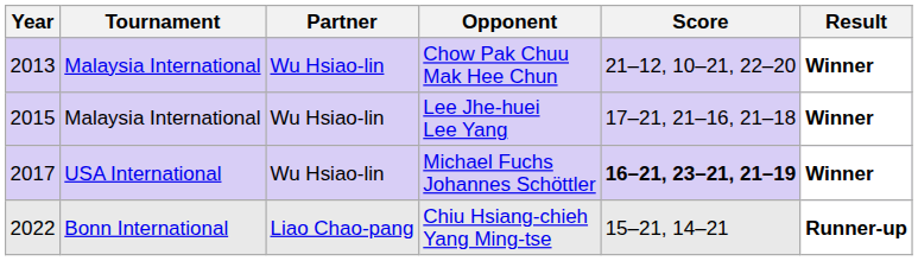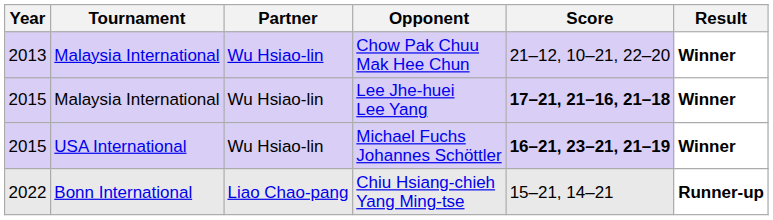 <table class="sortable wikitable" style="font-size: 90%;">
 <tr>
 <th>Year</th>
 <th>Tournament</th>
 <th>Partner</th>
 <th>Opponent</th>
 <th>Score</th>
 <th>Result</th>
 </tr>
 <tr style="background:#D8CEF6">
 <td align="center">2013</td>
 <td align="left"><a href='#'>Malaysia International</a></td>
 <td align="left"> <a href='#'>Wu Hsiao-lin</a></td>
 <td align="left"> <a href='#'>Chow Pak Chuu</a><br> <a href='#'>Mak Hee Chun</a></td>
 <td align="left">21–12, 10–21, 22–20</td>
 <td style="text-align:left; background:white"> <strong>Winner</strong></td>
 </tr>
 <tr style="background:#D8CEF6">
 <td align="center">2015</td>
 <td align="left">Malaysia International</td>
 <td align="left"> Wu Hsiao-lin</td>
 <td align="left"> <a href='#'>Lee Jhe-huei</a><br> <a href='#'>Lee Yang</a></td>
-<td align="left">17–21, 21–16, 21–18</td>
+<td align="left"><strong>17–21, 21–16, 21–18</strong></td>
 <td style="text-align:left; background:white"> <strong>Winner</strong></td>
 </tr>
 <tr style="background:#D8CEF6">
-<td align="center">2017</td>
+<td align="center">2015</td>
 <td align="left"><a href='#'>USA International</a></td>
 <td align="left"> Wu Hsiao-lin</td>
 <td align="left"> <a href='#'>Michael Fuchs</a><br> <a href='#'>Johannes Schöttler</a></td>
 <td align="left"><strong>16–21, 23–21, 21–19</strong></td>
 <td style="text-align:left; background:white"> <strong>Winner</strong></td>
 </tr>
 <tr style="background:#E9E9E9">
 <td align="center">2022</td>
 <td align="left"><a href='#'>Bonn International</a></td>
 <td align="left"> <a href='#'>Liao Chao-pang</a></td>
 <td align="left"> <a href='#'>Chiu Hsiang-chieh</a><br> <a href='#'>Yang Ming-tse</a></td>
 <td align="left">15–21, 14–21</td>
 <td style="text-align:left; background:white"> <strong>Runner-up</strong></td>
 </tr>
 </table>
